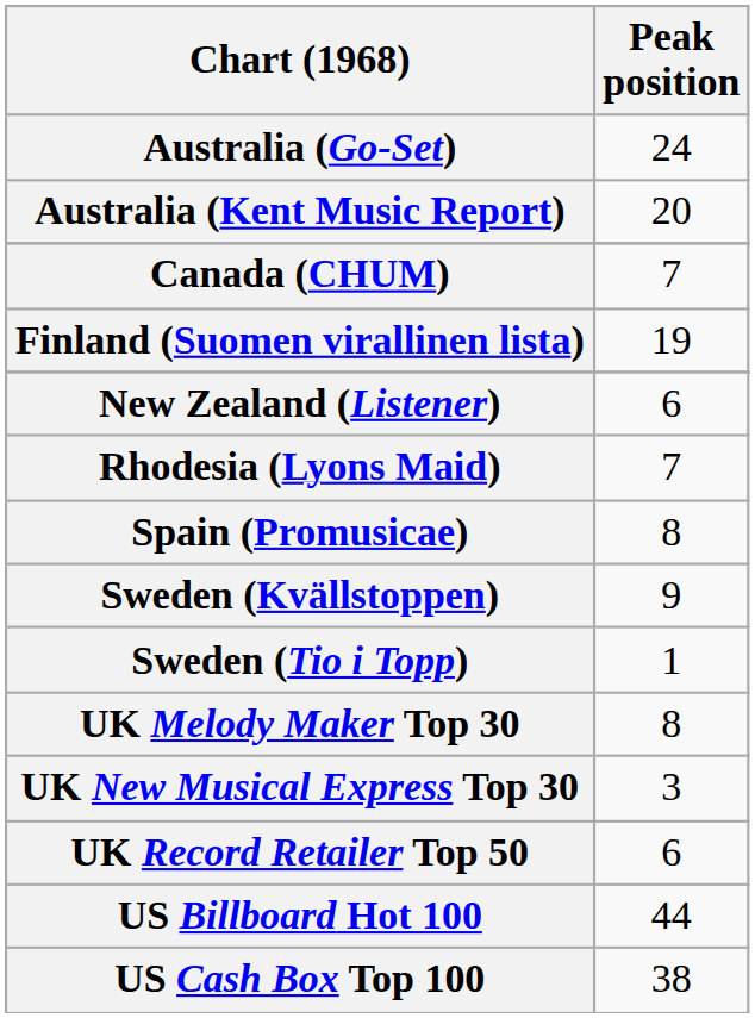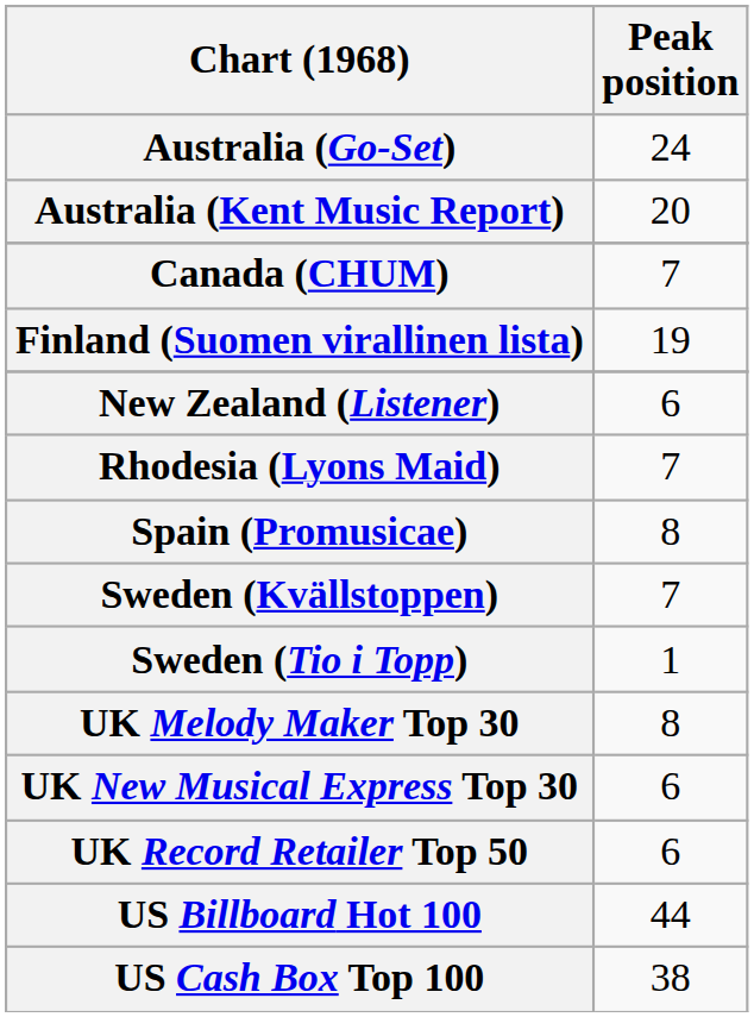 <table class="wikitable sortable plainrowheaders" style="text-align:center">
 <tr>
 <th>Chart (1968)</th>
 <th>Peak<br>position</th>
 </tr>
 <tr>
 <th scope="row">Australia (<em><a href='#'>Go-Set</a></em>)</th>
 <td>24</td>
 </tr>
 <tr>
 <th scope="row">Australia (<a href='#'>Kent Music Report</a>)</th>
 <td>20</td>
 </tr>
 <tr>
 </tr>
 <tr>
 </tr>
 <tr>
 <th scope="row">Canada (<a href='#'>CHUM</a>)</th>
 <td>7</td>
 </tr>
 <tr>
 <th scope="row">Finland (<a href='#'>Suomen virallinen lista</a>)</th>
 <td>19</td>
 </tr>
 <tr>
 </tr>
 <tr>
 <th scope="row">New Zealand (<em><a href='#'>Listener</a></em>)</th>
 <td>6</td>
 </tr>
 <tr>
 <th scope="row">Rhodesia (<a href='#'>Lyons Maid</a>)</th>
 <td>7</td>
 </tr>
 <tr>
 <th scope="row">Spain (<a href='#'>Promusicae</a>)</th>
 <td>8</td>
 </tr>
 <tr>
 <th scope="row">Sweden (<a href='#'>Kvällstoppen</a>)</th>
-<td>9</td>
+<td>7</td>
 </tr>
 <tr>
 <th scope="row">Sweden (<em><a href='#'>Tio i Topp</a></em>)</th>
 <td>1</td>
 </tr>
 <tr>
 <th scope="row">UK <em><a href='#'>Melody Maker</a></em> Top 30</th>
 <td>8</td>
 </tr>
 <tr>
 <th scope="row">UK <em><a href='#'>New Musical Express</a></em> Top 30</th>
-<td>3</td>
+<td>6</td>
 </tr>
 <tr>
 <th scope="row">UK <em><a href='#'>Record Retailer</a></em> Top 50</th>
 <td>6</td>
 </tr>
 <tr>
 <th scope="row">US <a href='#'><em>Billboard</em> Hot 100</a></th>
 <td>44</td>
 </tr>
 <tr>
 <th scope="row">US <a href='#'><em>Cash Box</em></a> Top 100</th>
 <td>38</td>
 </tr>
 </table>
